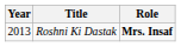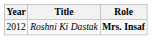 <table class="wikitable sortable plainrowheaders">
 <tr style="text-align:center;">
 <th scope="col">Year</th>
 <th scope="col">Title</th>
 <th scope="col">Role</th>
 </tr>
 <tr>
-<td>2013</td>
+<td>2012</td>
 <td><em>Roshni Ki Dastak</em></td>
 <td><strong>Mrs. Insaf</strong></td>
 </tr>
 </table>
